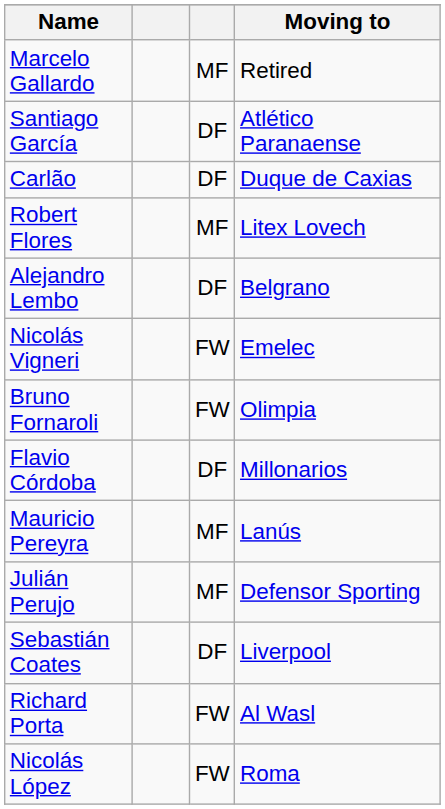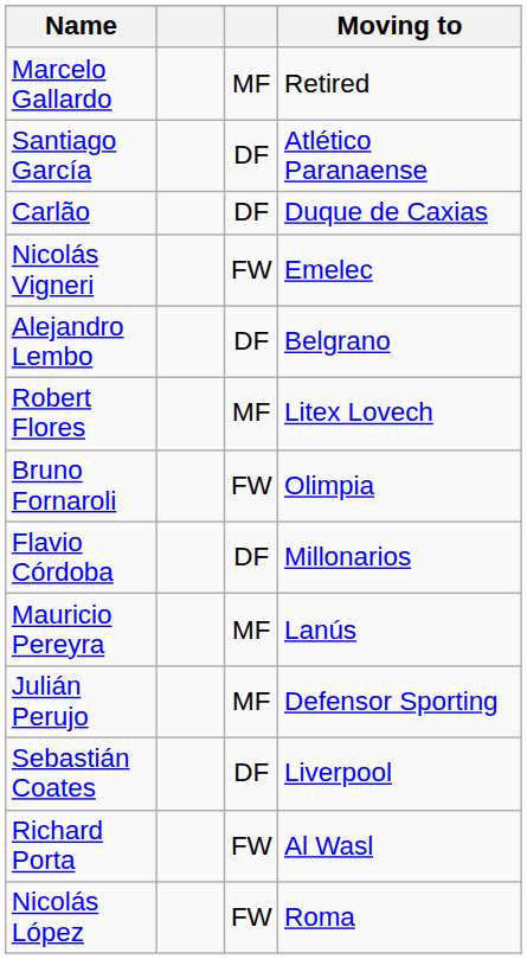 <table class="wikitable" style="text-align: center; width:50%">
 <tr>
 </tr>
 <tr>
 <th width=30% align="center">Name</th>
 <th width=15% align="center"></th>
 <th width=5% align="center"></th>
 <th width=50% align="center">Moving to</th>
 </tr>
 <tr>
 <td align=left><a href='#'>Marcelo Gallardo</a></td>
 <td></td>
 <td>MF</td>
 <td align=left>Retired</td>
 </tr>
 <tr>
 <td align=left><a href='#'>Santiago García</a></td>
 <td></td>
 <td>DF</td>
 <td align=left> <a href='#'>Atlético Paranaense</a></td>
 </tr>
 <tr>
 <td align=left><a href='#'>Carlão</a></td>
 <td></td>
 <td>DF</td>
 <td align=left> <a href='#'>Duque de Caxias</a></td>
 </tr>
 <tr>
-<td align=left><a href='#'>Robert Flores</a></td>
+<td align=left><a href='#'>Nicolás Vigneri</a></td>
 <td></td>
-<td>MF</td>
-<td align=left> <a href='#'>Litex Lovech</a></td>
+<td>FW</td>
+<td align=left> <a href='#'>Emelec</a></td>
 </tr>
 <tr>
 <td align=left><a href='#'>Alejandro Lembo</a></td>
 <td></td>
 <td>DF</td>
 <td align=left> <a href='#'>Belgrano</a></td>
 </tr>
 <tr>
-<td align=left><a href='#'>Nicolás Vigneri</a></td>
+<td align=left><a href='#'>Robert Flores</a></td>
 <td></td>
-<td>FW</td>
-<td align=left> <a href='#'>Emelec</a></td>
+<td>MF</td>
+<td align=left> <a href='#'>Litex Lovech</a></td>
 </tr>
 <tr>
 <td align=left><a href='#'>Bruno Fornaroli</a></td>
 <td></td>
 <td>FW</td>
 <td align=left> <a href='#'>Olimpia</a></td>
 </tr>
 <tr>
 <td align=left><a href='#'>Flavio Córdoba</a></td>
 <td></td>
 <td>DF</td>
 <td align=left> <a href='#'>Millonarios</a></td>
 </tr>
 <tr>
 <td align=left><a href='#'>Mauricio Pereyra</a></td>
 <td></td>
 <td>MF</td>
 <td align=left> <a href='#'>Lanús</a></td>
 </tr>
 <tr>
 <td align=left><a href='#'>Julián Perujo</a></td>
 <td></td>
 <td>MF</td>
 <td align=left> <a href='#'>Defensor Sporting</a></td>
 </tr>
 <tr>
 <td align=left><a href='#'>Sebastián Coates</a></td>
 <td></td>
 <td>DF</td>
 <td align=left> <a href='#'>Liverpool</a></td>
 </tr>
 <tr>
 <td align=left><a href='#'>Richard Porta</a></td>
 <td></td>
 <td>FW</td>
 <td align=left> <a href='#'>Al Wasl</a></td>
 </tr>
 <tr>
 <td align=left><a href='#'>Nicolás López</a></td>
 <td></td>
 <td>FW</td>
 <td align=left> <a href='#'>Roma</a></td>
 </tr>
 </table>
